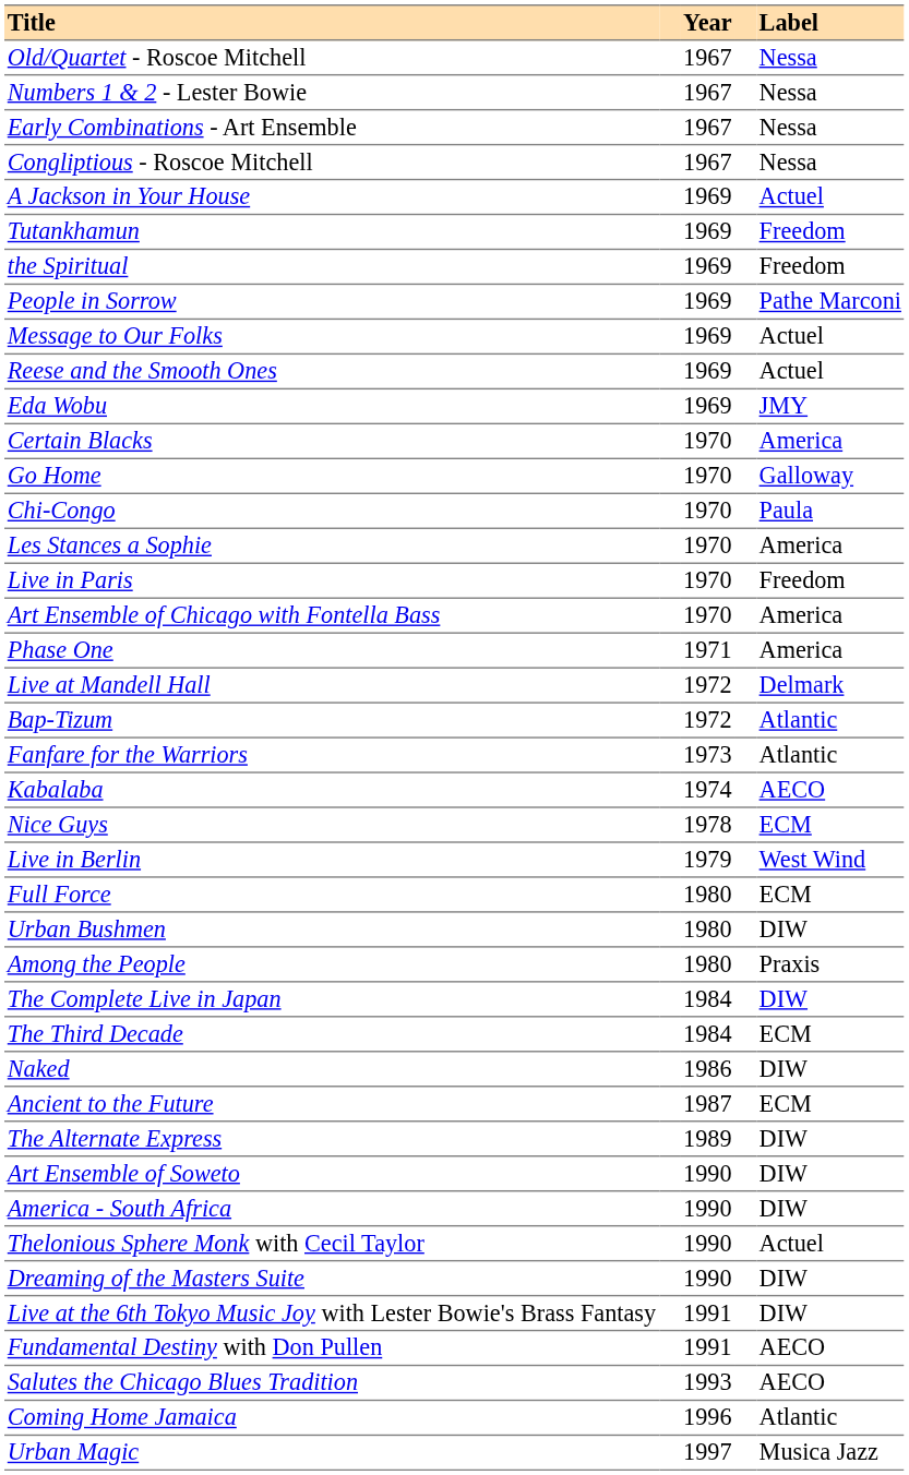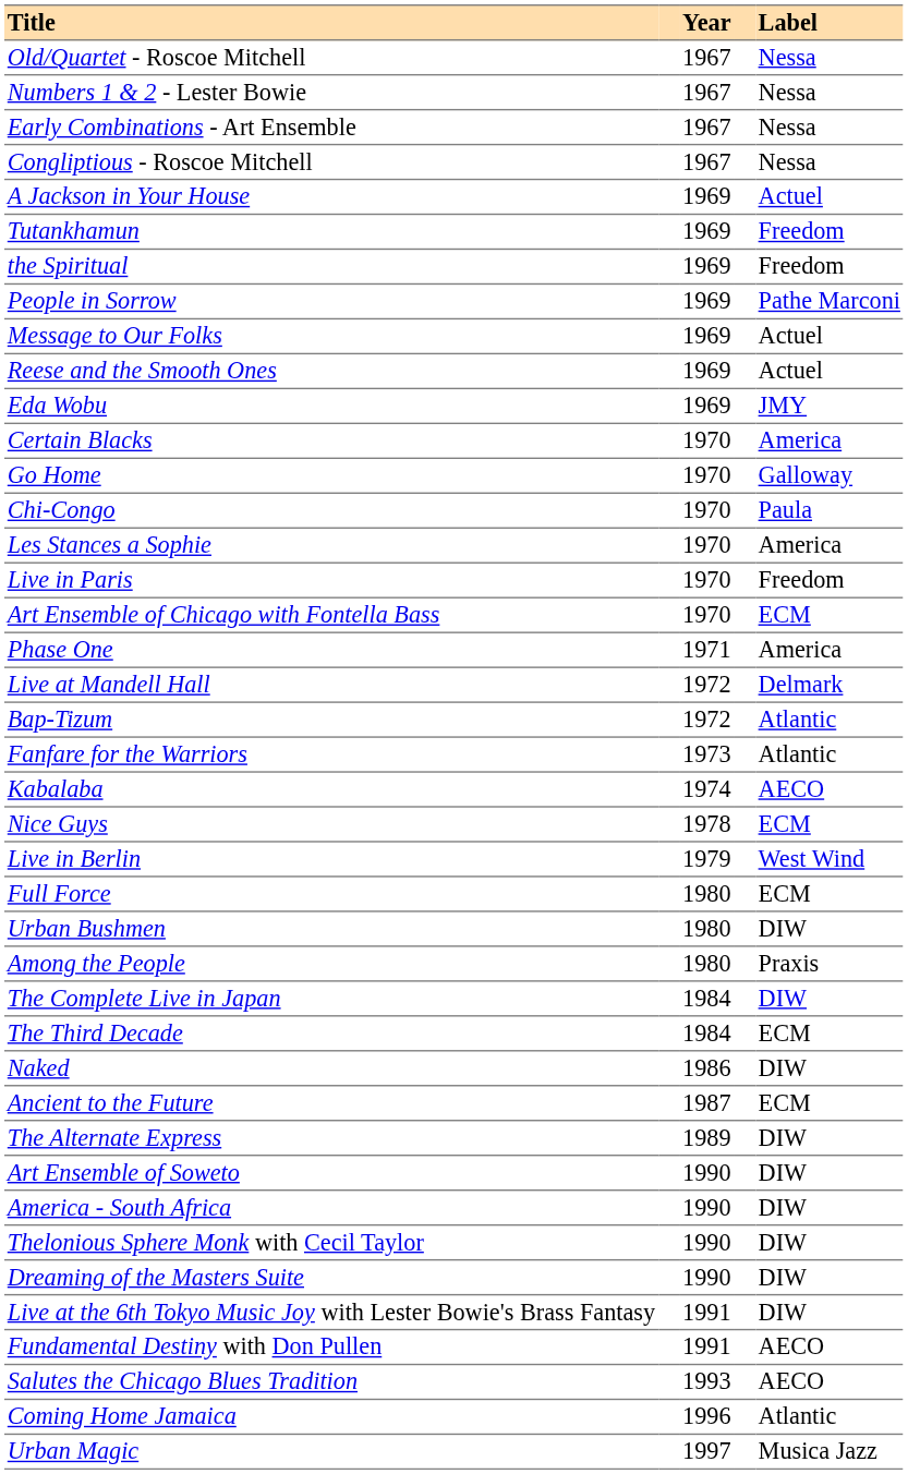 <table cellspacing="0" cellpadding="2" border="0">
 <tr style="background:#ffdead;">
 <th align="left" style="border-bottom:1px solid grey; border-top:1px solid grey;">Title</th>
 <th width="10" style="border-bottom:1px solid grey; border-top:1px solid grey;"></th>
 <th align="left" style="border-bottom:1px solid grey; border-top:1px solid grey;">Year</th>
 <th width="10" style="border-bottom:1px solid grey; border-top:1px solid grey;"></th>
 <th align="left" style="border-bottom:1px solid grey; border-top:1px solid grey;">Label</th>
 </tr>
 <tr>
 <td style="border-bottom:1px solid grey;"><em><a href='#'>Old/Quartet</a></em> - Roscoe Mitchell</td>
 <td style="border-bottom:1px solid grey;"></td>
 <td style="border-bottom:1px solid grey;">1967</td>
 <td style="border-bottom:1px solid grey;"></td>
 <td style="border-bottom:1px solid grey;"><a href='#'>Nessa</a></td>
 </tr>
 <tr>
 <td style="border-bottom:1px solid grey;"><em><a href='#'>Numbers 1 & 2</a></em> - Lester Bowie</td>
 <td style="border-bottom:1px solid grey;"></td>
 <td style="border-bottom:1px solid grey;">1967</td>
 <td style="border-bottom:1px solid grey;"></td>
 <td style="border-bottom:1px solid grey;">Nessa</td>
 </tr>
 <tr>
 <td style="border-bottom:1px solid grey;"><em><a href='#'>Early Combinations</a></em> - Art Ensemble</td>
 <td style="border-bottom:1px solid grey;"></td>
 <td style="border-bottom:1px solid grey;">1967</td>
 <td style="border-bottom:1px solid grey;"></td>
 <td style="border-bottom:1px solid grey;">Nessa</td>
 </tr>
 <tr>
 <td style="border-bottom:1px solid grey;"><em><a href='#'>Congliptious</a></em> - Roscoe Mitchell</td>
 <td style="border-bottom:1px solid grey;"></td>
 <td style="border-bottom:1px solid grey;">1967</td>
 <td style="border-bottom:1px solid grey;"></td>
 <td style="border-bottom:1px solid grey;">Nessa</td>
 </tr>
 <tr>
 <td style="border-bottom:1px solid grey;"><em><a href='#'>A Jackson in Your House</a></em></td>
 <td style="border-bottom:1px solid grey;"></td>
 <td style="border-bottom:1px solid grey;">1969</td>
 <td style="border-bottom:1px solid grey;"></td>
 <td style="border-bottom:1px solid grey;"><a href='#'>Actuel</a></td>
 </tr>
 <tr>
 <td style="border-bottom:1px solid grey;"><em><a href='#'>Tutankhamun</a></em></td>
 <td style="border-bottom:1px solid grey;"></td>
 <td style="border-bottom:1px solid grey;">1969</td>
 <td style="border-bottom:1px solid grey;"></td>
 <td style="border-bottom:1px solid grey;"><a href='#'>Freedom</a></td>
 </tr>
 <tr>
 <td style="border-bottom:1px solid grey;"><em><a href='#'>the Spiritual</a></em></td>
 <td style="border-bottom:1px solid grey;"></td>
 <td style="border-bottom:1px solid grey;">1969</td>
 <td style="border-bottom:1px solid grey;"></td>
 <td style="border-bottom:1px solid grey;">Freedom</td>
 </tr>
 <tr>
 <td style="border-bottom:1px solid grey;"><em><a href='#'>People in Sorrow</a></em></td>
 <td style="border-bottom:1px solid grey;"></td>
 <td style="border-bottom:1px solid grey;">1969</td>
 <td style="border-bottom:1px solid grey;"></td>
 <td style="border-bottom:1px solid grey;"><a href='#'>Pathe Marconi</a></td>
 </tr>
 <tr>
 <td style="border-bottom:1px solid grey;"><em><a href='#'>Message to Our Folks</a></em></td>
 <td style="border-bottom:1px solid grey;"></td>
 <td style="border-bottom:1px solid grey;">1969</td>
 <td style="border-bottom:1px solid grey;"></td>
 <td style="border-bottom:1px solid grey;">Actuel</td>
 </tr>
 <tr>
 <td style="border-bottom:1px solid grey;"><em><a href='#'>Reese and the Smooth Ones</a></em></td>
 <td style="border-bottom:1px solid grey;"></td>
 <td style="border-bottom:1px solid grey;">1969</td>
 <td style="border-bottom:1px solid grey;"></td>
 <td style="border-bottom:1px solid grey;">Actuel</td>
 </tr>
 <tr>
 <td style="border-bottom:1px solid grey;"><em><a href='#'>Eda Wobu</a></em></td>
 <td style="border-bottom:1px solid grey;"></td>
 <td style="border-bottom:1px solid grey;">1969</td>
 <td style="border-bottom:1px solid grey;"></td>
 <td style="border-bottom:1px solid grey;"><a href='#'>JMY</a></td>
 </tr>
 <tr>
 <td style="border-bottom:1px solid grey;"><em><a href='#'>Certain Blacks</a></em></td>
 <td style="border-bottom:1px solid grey;"></td>
 <td style="border-bottom:1px solid grey;">1970</td>
 <td style="border-bottom:1px solid grey;"></td>
 <td style="border-bottom:1px solid grey;"><a href='#'>America</a></td>
 </tr>
 <tr>
 <td style="border-bottom:1px solid grey;"><em><a href='#'>Go Home</a></em></td>
 <td style="border-bottom:1px solid grey;"></td>
 <td style="border-bottom:1px solid grey;">1970</td>
 <td style="border-bottom:1px solid grey;"></td>
 <td style="border-bottom:1px solid grey;"><a href='#'>Galloway</a></td>
 </tr>
 <tr>
 <td style="border-bottom:1px solid grey;"><em><a href='#'>Chi-Congo</a></em></td>
 <td style="border-bottom:1px solid grey;"></td>
 <td style="border-bottom:1px solid grey;">1970</td>
 <td style="border-bottom:1px solid grey;"></td>
 <td style="border-bottom:1px solid grey;"><a href='#'>Paula</a></td>
 </tr>
 <tr>
 <td style="border-bottom:1px solid grey;"><em><a href='#'>Les Stances a Sophie</a></em></td>
 <td style="border-bottom:1px solid grey;"></td>
 <td style="border-bottom:1px solid grey;">1970</td>
 <td style="border-bottom:1px solid grey;"></td>
 <td style="border-bottom:1px solid grey;">America</td>
 </tr>
 <tr>
 <td style="border-bottom:1px solid grey;"><em><a href='#'>Live in Paris</a></em></td>
 <td style="border-bottom:1px solid grey;"></td>
 <td style="border-bottom:1px solid grey;">1970</td>
 <td style="border-bottom:1px solid grey;"></td>
 <td style="border-bottom:1px solid grey;">Freedom</td>
 </tr>
 <tr>
 <td style="border-bottom:1px solid grey;"><em><a href='#'>Art Ensemble of Chicago with Fontella Bass</a></em></td>
 <td style="border-bottom:1px solid grey;"></td>
 <td style="border-bottom:1px solid grey;">1970</td>
 <td style="border-bottom:1px solid grey;"></td>
-<td style="border-bottom:1px solid grey;">America</td>
+<td style="border-bottom:1px solid grey;"><a href='#'>ECM</a></td>
 </tr>
 <tr>
 <td style="border-bottom:1px solid grey;"><em><a href='#'>Phase One</a></em></td>
 <td style="border-bottom:1px solid grey;"></td>
 <td style="border-bottom:1px solid grey;">1971</td>
 <td style="border-bottom:1px solid grey;"></td>
 <td style="border-bottom:1px solid grey;">America</td>
 </tr>
 <tr>
 <td style="border-bottom:1px solid grey;"><em><a href='#'>Live at Mandell Hall</a></em></td>
 <td style="border-bottom:1px solid grey;"></td>
 <td style="border-bottom:1px solid grey;">1972</td>
 <td style="border-bottom:1px solid grey;"></td>
 <td style="border-bottom:1px solid grey;"><a href='#'>Delmark</a></td>
 </tr>
 <tr>
 <td style="border-bottom:1px solid grey;"><em><a href='#'>Bap-Tizum</a></em></td>
 <td style="border-bottom:1px solid grey;"></td>
 <td style="border-bottom:1px solid grey;">1972</td>
 <td style="border-bottom:1px solid grey;"></td>
 <td style="border-bottom:1px solid grey;"><a href='#'>Atlantic</a></td>
 </tr>
 <tr>
 <td style="border-bottom:1px solid grey;"><em><a href='#'>Fanfare for the Warriors</a></em></td>
 <td style="border-bottom:1px solid grey;"></td>
 <td style="border-bottom:1px solid grey;">1973</td>
 <td style="border-bottom:1px solid grey;"></td>
 <td style="border-bottom:1px solid grey;">Atlantic</td>
 </tr>
 <tr>
 <td style="border-bottom:1px solid grey;"><em><a href='#'>Kabalaba</a></em></td>
 <td style="border-bottom:1px solid grey;"></td>
 <td style="border-bottom:1px solid grey;">1974</td>
 <td style="border-bottom:1px solid grey;"></td>
 <td style="border-bottom:1px solid grey;"><a href='#'>AECO</a></td>
 </tr>
 <tr>
 <td style="border-bottom:1px solid grey;"><em><a href='#'>Nice Guys</a></em></td>
 <td style="border-bottom:1px solid grey;"></td>
 <td style="border-bottom:1px solid grey;">1978</td>
 <td style="border-bottom:1px solid grey;"></td>
 <td style="border-bottom:1px solid grey;"><a href='#'>ECM</a></td>
 </tr>
 <tr>
 <td style="border-bottom:1px solid grey;"><em><a href='#'>Live in Berlin</a></em></td>
 <td style="border-bottom:1px solid grey;"></td>
 <td style="border-bottom:1px solid grey;">1979</td>
 <td style="border-bottom:1px solid grey;"></td>
 <td style="border-bottom:1px solid grey;"><a href='#'>West Wind</a></td>
 </tr>
 <tr>
 <td style="border-bottom:1px solid grey;"><em><a href='#'>Full Force</a></em></td>
 <td style="border-bottom:1px solid grey;"></td>
 <td style="border-bottom:1px solid grey;">1980</td>
 <td style="border-bottom:1px solid grey;"></td>
 <td style="border-bottom:1px solid grey;">ECM</td>
 </tr>
 <tr>
 <td style="border-bottom:1px solid grey;"><em><a href='#'>Urban Bushmen</a></em></td>
 <td style="border-bottom:1px solid grey;"></td>
 <td style="border-bottom:1px solid grey;">1980</td>
 <td style="border-bottom:1px solid grey;"></td>
 <td style="border-bottom:1px solid grey;">DIW</td>
 </tr>
 <tr>
 <td style="border-bottom:1px solid grey;"><em><a href='#'>Among the People</a></em></td>
 <td style="border-bottom:1px solid grey;"></td>
 <td style="border-bottom:1px solid grey;">1980</td>
 <td style="border-bottom:1px solid grey;"></td>
 <td style="border-bottom:1px solid grey;">Praxis</td>
 </tr>
 <tr>
 <td style="border-bottom:1px solid grey;"><em><a href='#'>The Complete Live in Japan</a></em></td>
 <td style="border-bottom:1px solid grey;"></td>
 <td style="border-bottom:1px solid grey;">1984</td>
 <td style="border-bottom:1px solid grey;"></td>
 <td style="border-bottom:1px solid grey;"><a href='#'>DIW</a></td>
 </tr>
 <tr>
 <td style="border-bottom:1px solid grey;"><em><a href='#'>The Third Decade</a></em></td>
 <td style="border-bottom:1px solid grey;"></td>
 <td style="border-bottom:1px solid grey;">1984</td>
 <td style="border-bottom:1px solid grey;"></td>
 <td style="border-bottom:1px solid grey;">ECM</td>
 </tr>
 <tr>
 <td style="border-bottom:1px solid grey;"><em><a href='#'>Naked</a></em></td>
 <td style="border-bottom:1px solid grey;"></td>
 <td style="border-bottom:1px solid grey;">1986</td>
 <td style="border-bottom:1px solid grey;"></td>
 <td style="border-bottom:1px solid grey;">DIW</td>
 </tr>
 <tr>
 <td style="border-bottom:1px solid grey;"><em><a href='#'>Ancient to the Future</a></em></td>
 <td style="border-bottom:1px solid grey;"></td>
 <td style="border-bottom:1px solid grey;">1987</td>
 <td style="border-bottom:1px solid grey;"></td>
 <td style="border-bottom:1px solid grey;">ECM</td>
 </tr>
 <tr>
 <td style="border-bottom:1px solid grey;"><em><a href='#'>The Alternate Express</a></em></td>
 <td style="border-bottom:1px solid grey;"></td>
 <td style="border-bottom:1px solid grey;">1989</td>
 <td style="border-bottom:1px solid grey;"></td>
 <td style="border-bottom:1px solid grey;">DIW</td>
 </tr>
 <tr>
 <td style="border-bottom:1px solid grey;"><em><a href='#'>Art Ensemble of Soweto</a></em></td>
 <td style="border-bottom:1px solid grey;"></td>
 <td style="border-bottom:1px solid grey;">1990</td>
 <td style="border-bottom:1px solid grey;"></td>
 <td style="border-bottom:1px solid grey;">DIW</td>
 </tr>
 <tr>
 <td style="border-bottom:1px solid grey;"><em><a href='#'>America - South Africa</a></em></td>
 <td style="border-bottom:1px solid grey;"></td>
 <td style="border-bottom:1px solid grey;">1990</td>
 <td style="border-bottom:1px solid grey;"></td>
 <td style="border-bottom:1px solid grey;">DIW</td>
 </tr>
 <tr>
 <td style="border-bottom:1px solid grey;"><em><a href='#'>Thelonious Sphere Monk</a></em> with <a href='#'>Cecil Taylor</a></td>
 <td style="border-bottom:1px solid grey;"></td>
 <td style="border-bottom:1px solid grey;">1990</td>
 <td style="border-bottom:1px solid grey;"></td>
-<td style="border-bottom:1px solid grey;">Actuel</td>
+<td style="border-bottom:1px solid grey;">DIW</td>
 </tr>
 <tr>
 <td style="border-bottom:1px solid grey;"><em><a href='#'>Dreaming of the Masters Suite</a></em></td>
 <td style="border-bottom:1px solid grey;"></td>
 <td style="border-bottom:1px solid grey;">1990</td>
 <td style="border-bottom:1px solid grey;"></td>
 <td style="border-bottom:1px solid grey;">DIW</td>
 </tr>
 <tr>
 <td style="border-bottom:1px solid grey;"><em><a href='#'>Live at the 6th Tokyo Music Joy</a></em> with Lester Bowie's Brass Fantasy</td>
 <td style="border-bottom:1px solid grey;"></td>
 <td style="border-bottom:1px solid grey;">1991</td>
 <td style="border-bottom:1px solid grey;"></td>
 <td style="border-bottom:1px solid grey;">DIW</td>
 </tr>
 <tr>
 <td style="border-bottom:1px solid grey;"><em><a href='#'>Fundamental Destiny</a></em> with <a href='#'>Don Pullen</a></td>
 <td style="border-bottom:1px solid grey;"></td>
 <td style="border-bottom:1px solid grey;">1991</td>
 <td style="border-bottom:1px solid grey;"></td>
 <td style="border-bottom:1px solid grey;">AECO</td>
 </tr>
 <tr>
 <td style="border-bottom:1px solid grey;"><em><a href='#'>Salutes the Chicago Blues Tradition</a></em></td>
 <td style="border-bottom:1px solid grey;"></td>
 <td style="border-bottom:1px solid grey;">1993</td>
 <td style="border-bottom:1px solid grey;"></td>
 <td style="border-bottom:1px solid grey;">AECO</td>
 </tr>
 <tr>
 <td style="border-bottom:1px solid grey;"><em><a href='#'>Coming Home Jamaica</a></em></td>
 <td style="border-bottom:1px solid grey;"></td>
 <td style="border-bottom:1px solid grey;">1996</td>
 <td style="border-bottom:1px solid grey;"></td>
 <td style="border-bottom:1px solid grey;">Atlantic</td>
 </tr>
 <tr>
 <td style="border-bottom:1px solid grey;"><em><a href='#'>Urban Magic</a></em></td>
 <td style="border-bottom:1px solid grey;"></td>
 <td style="border-bottom:1px solid grey;">1997</td>
 <td style="border-bottom:1px solid grey;"></td>
 <td style="border-bottom:1px solid grey;">Musica Jazz</td>
 </tr>
 </table>
